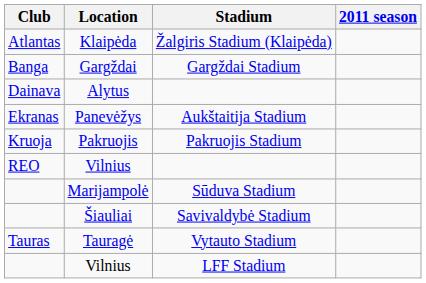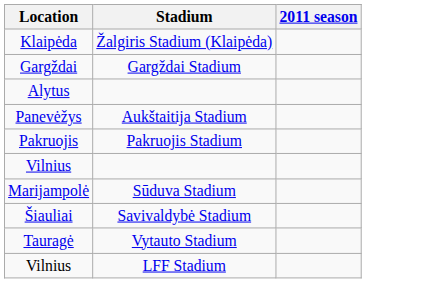 <table class="wikitable sortable" style="text-align:center;">
 <tr>
-<th>Club</th>
 <th>Location</th>
 <th>Stadium</th>
 <th><a href='#'>2011 season</a></th>
 </tr>
 <tr>
-<td style="text-align:left;"><a href='#'>Atlantas</a></td>
 <td><a href='#'>Klaipėda</a></td>
 <td><a href='#'>Žalgiris Stadium (Klaipėda)</a></td>
 <td></td>
 </tr>
 <tr>
-<td style="text-align:left;"><a href='#'>Banga</a></td>
 <td><a href='#'>Gargždai</a></td>
 <td><a href='#'>Gargždai Stadium</a></td>
 <td></td>
 </tr>
 <tr>
-<td style="text-align:left;"><a href='#'>Dainava</a></td>
 <td><a href='#'>Alytus</a></td>
 <td></td>
 <td></td>
 </tr>
 <tr>
-<td style="text-align:left;"><a href='#'>Ekranas</a></td>
 <td><a href='#'>Panevėžys</a></td>
 <td><a href='#'>Aukštaitija Stadium</a></td>
 <td></td>
 </tr>
 <tr>
-<td style="text-align:left;"><a href='#'>Kruoja</a></td>
 <td><a href='#'>Pakruojis</a></td>
 <td><a href='#'>Pakruojis Stadium</a></td>
 <td></td>
 </tr>
 <tr>
-<td style="text-align:left;"><a href='#'>REO</a></td>
 <td><a href='#'>Vilnius</a></td>
 <td></td>
 <td></td>
 </tr>
 <tr>
-<td style="text-align:left;"></td>
 <td><a href='#'>Marijampolė</a></td>
 <td><a href='#'>Sūduva Stadium</a></td>
 <td></td>
 </tr>
 <tr>
-<td style="text-align:left;"></td>
 <td><a href='#'>Šiauliai</a></td>
 <td><a href='#'>Savivaldybė Stadium</a></td>
 <td></td>
 </tr>
 <tr>
-<td style="text-align:left;"><a href='#'>Tauras</a></td>
 <td><a href='#'>Tauragė</a></td>
 <td><a href='#'>Vytauto Stadium</a></td>
 <td></td>
 </tr>
 <tr>
-<td style="text-align:left;"></td>
 <td>Vilnius</td>
 <td><a href='#'>LFF Stadium</a></td>
 <td></td>
 </tr>
 </table>
